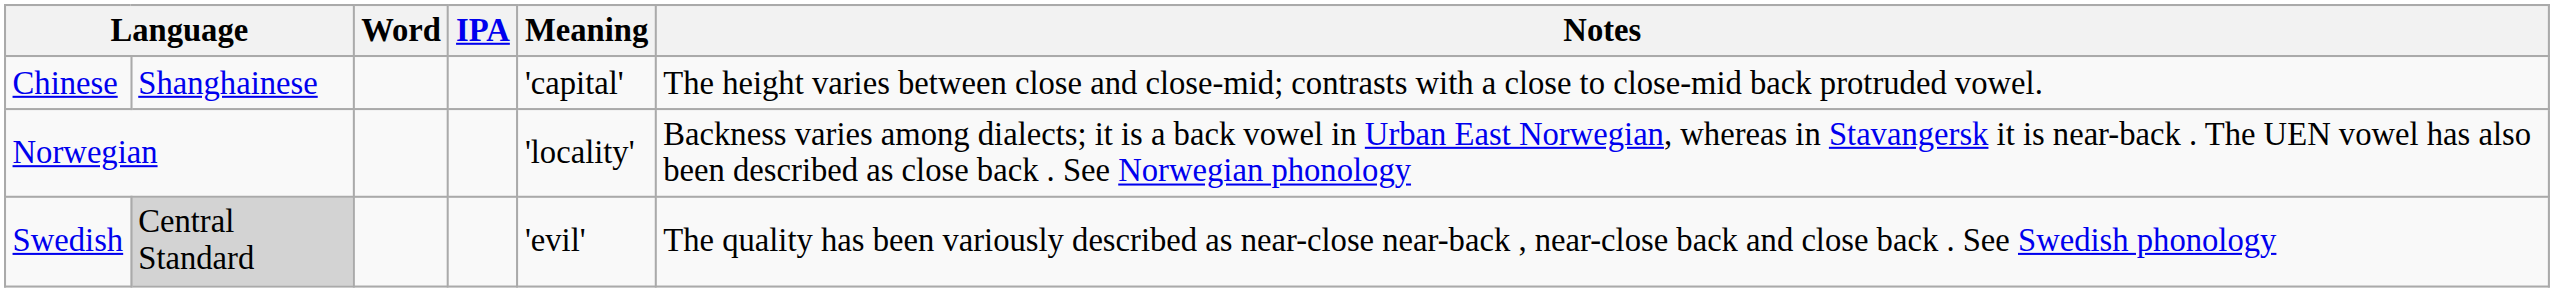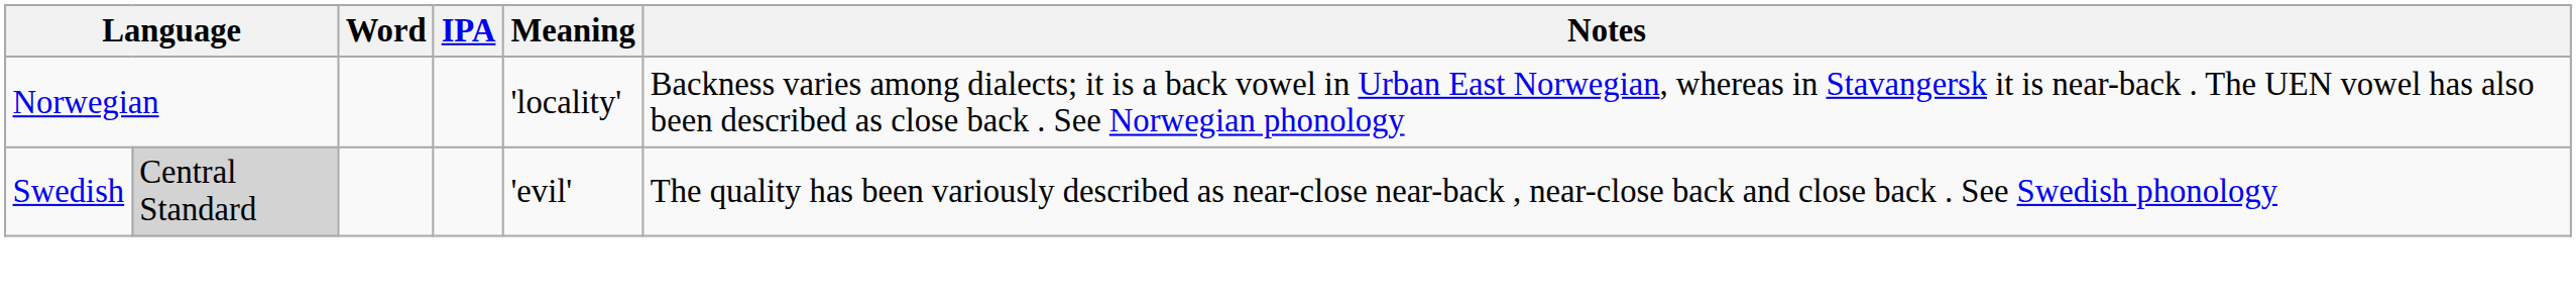 <table class="wikitable">
 <tr>
 <th colspan="2">Language</th>
 <th>Word</th>
 <th><a href='#'>IPA</a></th>
 <th>Meaning</th>
 <th>Notes</th>
-</tr>
-<tr>
-<td><a href='#'>Chinese</a></td>
-<td><a href='#'>Shanghainese</a></td>
-<td></td>
-<td></td>
-<td>'capital'</td>
-<td>The height varies between close and close-mid; contrasts with a close to close-mid back protruded vowel.</td>
 </tr>
 <tr>
 <td colspan="2"><a href='#'>Norwegian</a></td>
 <td></td>
 <td></td>
 <td>'locality'</td>
 <td>Backness varies among dialects; it is a back vowel  in <a href='#'>Urban East Norwegian</a>, whereas in <a href='#'>Stavangersk</a> it is near-back . The UEN vowel has also been described as close back . See <a href='#'>Norwegian phonology</a></td>
 </tr>
 <tr>
 <td><a href='#'>Swedish</a></td>
 <td style="background: lightgrey;">Central Standard</td>
 <td></td>
 <td></td>
 <td>'evil'</td>
 <td>The quality has been variously described as near-close near-back , near-close back  and close back . See <a href='#'>Swedish phonology</a></td>
 </tr>
 </table>
